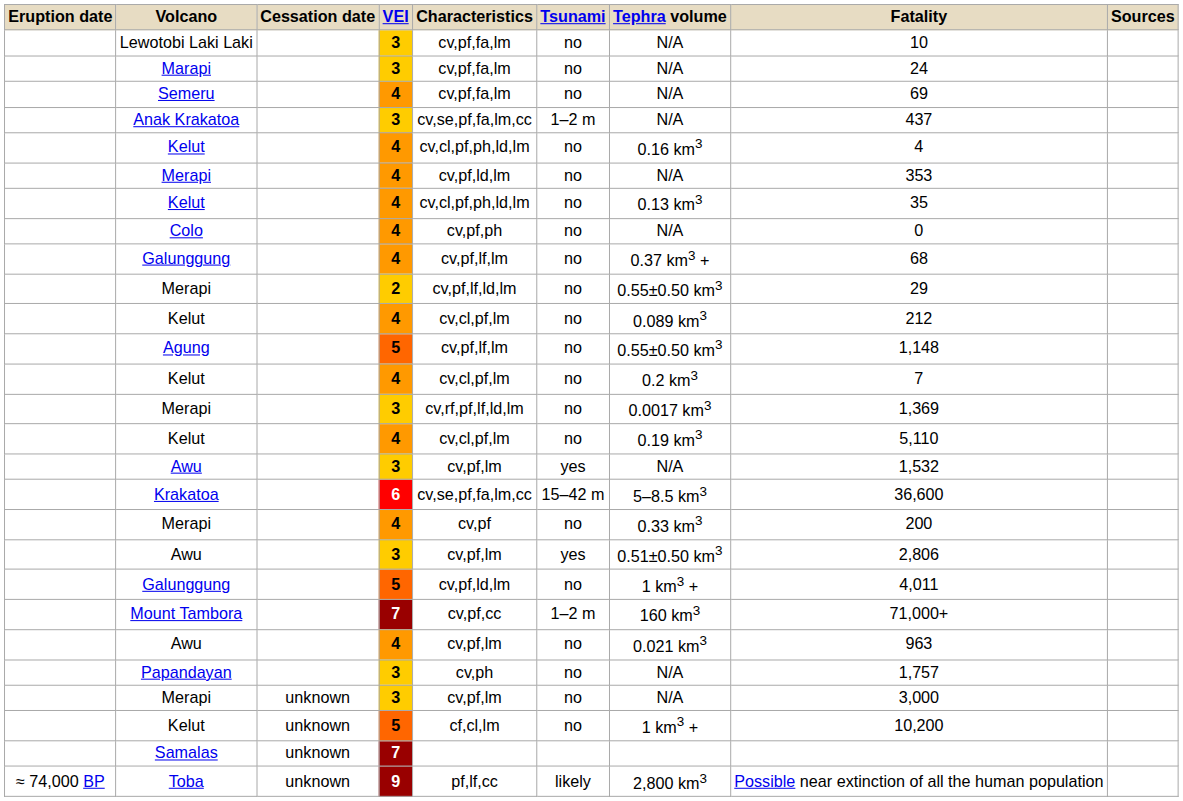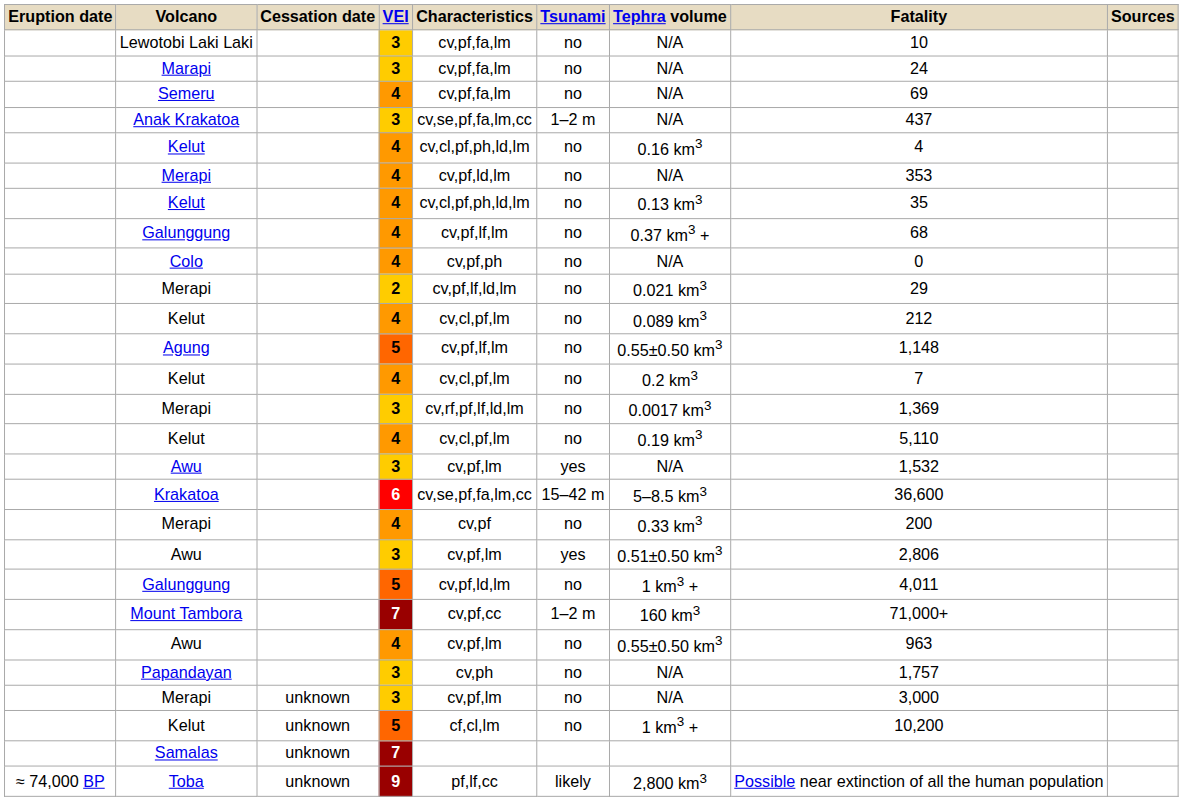 <table align=center style="background: #ffffff; margin-top:0.5em;" class="wikitable sortable">
 <tr>
 <th style="background-color:#e7dcc3;">Eruption date</th>
 <th style="background-color:#e7dcc3;">Volcano</th>
 <th style="background-color:#e7dcc3;">Cessation date</th>
 <th style="background-color:#e7dcc3;"><a href='#'>VEI</a></th>
 <th style="background-color:#e7dcc3;">Characteristics</th>
 <th style="background-color:#e7dcc3;"><a href='#'>Tsunami</a></th>
 <th style="background-color:#e7dcc3;"><a href='#'>Tephra</a> volume</th>
 <th style="background-color:#e7dcc3;">Fatality</th>
 <th style="background-color:#e7dcc3;">Sources</th>
 </tr>
 <tr>
 <td align=center></td>
 <td align=center>Lewotobi Laki Laki</td>
 <td align=center></td>
 <th style="background-color: #FC0;">3</th>
 <td align="center">cv,pf,fa,lm</td>
 <td align=center>no</td>
 <td align=center>N/A</td>
 <td align=center>10</td>
 <td align=center></td>
 </tr>
 <tr>
 <td align=center></td>
 <td align=center><a href='#'>Marapi</a></td>
 <td align=center></td>
 <th style="background-color: #FC0;">3</th>
 <td align="center">cv,pf,fa,lm</td>
 <td align=center>no</td>
 <td align=center>N/A</td>
 <td align=center>24</td>
 <td align=center></td>
 </tr>
 <tr>
 <td align=center></td>
 <td align=center><a href='#'>Semeru</a></td>
 <td align=center></td>
 <th style="background:#f90;">4</th>
 <td align="center">cv,pf,fa,lm</td>
 <td align=center>no</td>
 <td align=center>N/A</td>
 <td align=center>69</td>
 <td align=center></td>
 </tr>
 <tr>
 <td align=center></td>
 <td align=center><a href='#'>Anak Krakatoa</a></td>
 <td align=center></td>
 <th style="background-color: #FC0;">3</th>
 <td align="center">cv,se,pf,fa,lm,cc</td>
 <td align=center>1–2 m</td>
 <td align=center>N/A</td>
 <td align=center>437</td>
 <td align=center></td>
 </tr>
 <tr>
 <td align=center></td>
 <td align=center><a href='#'>Kelut</a></td>
 <td align=center></td>
 <th style="background:#f90;">4</th>
 <td align=center>cv,cl,pf,ph,ld,lm</td>
 <td align=center>no</td>
 <td align=center>0.16 km<sup>3</sup></td>
 <td align=center>4</td>
 <td align=center></td>
 </tr>
 <tr>
 <td align=center></td>
 <td align=center><a href='#'>Merapi</a></td>
 <td align=center></td>
 <th style="background:#f90;">4</th>
 <td align=center>cv,pf,ld,lm</td>
 <td align=center>no</td>
 <td align=center>N/A</td>
 <td align=center>353</td>
 <td align=center></td>
 </tr>
 <tr>
 <td align=center></td>
 <td align=center><a href='#'>Kelut</a></td>
 <td align=center></td>
 <th style="background:#f90;">4</th>
 <td align=center>cv,cl,pf,ph,ld,lm</td>
 <td align=center>no</td>
 <td align=center>0.13 km<sup>3</sup></td>
 <td align=center>35</td>
 <td align=center></td>
 </tr>
 <tr>
 <td align=center></td>
+<td align=center><a href='#'>Galunggung</a></td>
+<td align=center></td>
+<th style="background:#f90;">4</th>
+<td align=center>cv,pf,lf,lm</td>
+<td align=center>no</td>
+<td align=center>0.37 km<sup>3</sup> +</td>
+<td align=center>68</td>
+<td align=center></td>
+</tr>
+<tr>
+<td align=center></td>
 <td align=center><a href='#'>Colo</a></td>
 <td align=center></td>
 <th style="background:#f90;">4</th>
 <td align=center>cv,pf,ph</td>
 <td align=center>no</td>
 <td align=center>N/A</td>
 <td align=center>0</td>
 <td align=center></td>
 </tr>
 <tr>
 <td align=center></td>
-<td align=center><a href='#'>Galunggung</a></td>
-<td align=center></td>
-<th style="background:#f90;">4</th>
-<td align=center>cv,pf,lf,lm</td>
-<td align=center>no</td>
-<td align=center>0.37 km<sup>3</sup> +</td>
-<td align=center>68</td>
-<td align=center></td>
-</tr>
-<tr>
-<td align=center></td>
 <td align=center>Merapi</td>
 <td align=center></td>
 <th style="background-color: #FC0;">2</th>
 <td align=center>cv,pf,lf,ld,lm</td>
 <td align=center>no</td>
-<td align=center>0.55±0.50 km<sup>3</sup></td>
+<td align=center>0.021 km<sup>3</sup></td>
 <td align=center>29</td>
 <td align=center></td>
 </tr>
 <tr>
 <td align=center></td>
 <td align=center>Kelut</td>
 <td align=center></td>
 <th style="background:#f90;">4</th>
 <td align=center>cv,cl,pf,lm</td>
 <td align=center>no</td>
 <td align=center>0.089 km<sup>3</sup></td>
 <td align=center>212</td>
 <td align=center></td>
 </tr>
 <tr>
 <td align=center></td>
 <td align=center><a href='#'>Agung</a></td>
 <td align=center></td>
 <th style="background-color: #F60;">5</th>
 <td align=center>cv,pf,lf,lm</td>
 <td align=center>no</td>
 <td align=center>0.55±0.50 km<sup>3</sup></td>
 <td align=center>1,148</td>
 <td align=center></td>
 </tr>
 <tr>
 <td align=center></td>
 <td align=center>Kelut</td>
 <td align=center></td>
 <th style="background:#f90;">4</th>
 <td align=center>cv,cl,pf,lm</td>
 <td align=center>no</td>
 <td align=center>0.2 km<sup>3</sup></td>
 <td align=center>7</td>
 <td align=center></td>
 </tr>
 <tr>
 <td align=center></td>
 <td align=center>Merapi</td>
 <td align=center></td>
 <th style="background-color: #FC0;">3</th>
 <td align=center>cv,rf,pf,lf,ld,lm</td>
 <td align=center>no</td>
 <td align=center>0.0017 km<sup>3</sup></td>
 <td align=center>1,369</td>
 <td align=center></td>
 </tr>
 <tr>
 <td align=center></td>
 <td align=center>Kelut</td>
 <td align=center></td>
 <th style="background:#f90;">4</th>
 <td align=center>cv,cl,pf,lm</td>
 <td align=center>no</td>
 <td align=center>0.19 km<sup>3</sup></td>
 <td align=center>5,110</td>
 <td align=center></td>
 </tr>
 <tr>
 <td align=center></td>
 <td align=center><a href='#'>Awu</a></td>
 <td align=center></td>
 <th style="background-color: #FC0;">3</th>
 <td align=center>cv,pf,lm</td>
 <td align=center>yes</td>
 <td align=center>N/A</td>
 <td align=center>1,532</td>
 <td align=center></td>
 </tr>
 <tr>
 <td align=center></td>
 <td align=center><a href='#'>Krakatoa</a></td>
 <td align=center></td>
 <th style="background-color: #F00; color: white;">6</th>
 <td align=center>cv,se,pf,fa,lm,cc</td>
 <td align=center>15–42 m</td>
 <td align=center>5–8.5 km<sup>3</sup></td>
 <td align=center>36,600</td>
 <td align=center></td>
 </tr>
 <tr>
 <td align=center></td>
 <td align=center>Merapi</td>
 <td align=center></td>
 <th style="background:#f90;">4</th>
 <td align=center>cv,pf</td>
 <td align=center>no</td>
 <td align=center>0.33 km<sup>3</sup></td>
 <td align=center>200</td>
 <td align=center></td>
 </tr>
 <tr>
 <td align=center></td>
 <td align=center>Awu</td>
 <td align=center></td>
 <th style="background-color: #FC0;">3</th>
 <td align=center>cv,pf,lm</td>
 <td align=center>yes</td>
 <td align=center>0.51±0.50 km<sup>3</sup></td>
 <td align=center>2,806</td>
 <td align=center></td>
 </tr>
 <tr>
 <td align=center></td>
 <td align=center><a href='#'>Galunggung</a></td>
 <td align=center></td>
 <th style="background-color: #F60;">5</th>
 <td align=center>cv,pf,ld,lm</td>
 <td align=center>no</td>
 <td align=center>1 km<sup>3</sup> +</td>
 <td align=center>4,011</td>
 <td align=center></td>
 </tr>
 <tr>
 <td align=center></td>
 <td align=center><a href='#'>Mount Tambora</a></td>
 <td align=center></td>
 <th style="background-color: #900; color: white;">7</th>
 <td align=center>cv,pf,cc</td>
 <td align=center>1–2 m</td>
 <td align=center>160 km<sup>3</sup></td>
 <td align=center>71,000+</td>
 <td align=center></td>
 </tr>
 <tr>
 <td align=center></td>
 <td align=center>Awu</td>
 <td align=center></td>
 <th style="background:#f90;">4</th>
 <td align=center>cv,pf,lm</td>
 <td align=center>no</td>
-<td align=center>0.021 km<sup>3</sup></td>
+<td align=center>0.55±0.50 km<sup>3</sup></td>
 <td align=center>963</td>
 <td align=center></td>
 </tr>
 <tr>
 <td align=center></td>
 <td align=center><a href='#'>Papandayan</a></td>
 <td align=center></td>
 <th style="background-color: #FC0;">3</th>
 <td align=center>cv,ph</td>
 <td align=center>no</td>
 <td align=center>N/A</td>
 <td align=center>1,757</td>
 <td align=center></td>
 </tr>
 <tr>
 <td align=center></td>
 <td align=center>Merapi</td>
 <td align=center>unknown</td>
 <th style="background-color: #FC0;">3</th>
 <td align=center>cv,pf,lm</td>
 <td align=center>no</td>
 <td align=center>N/A</td>
 <td align=center>3,000</td>
 <td align=center></td>
 </tr>
 <tr>
 <td align=center></td>
 <td align=center>Kelut</td>
 <td align=center>unknown</td>
 <th style="background-color: #F60;">5</th>
 <td align=center>cf,cl,lm</td>
 <td align=center>no</td>
 <td align=center>1 km<sup>3</sup> +</td>
 <td align=center>10,200</td>
 <td align=center></td>
 </tr>
 <tr>
 <td align=center></td>
 <td align=center><a href='#'>Samalas</a></td>
 <td align=center>unknown</td>
 <th style="background-color: #900; color: white;">7</th>
 <td align=center></td>
 <td align=center></td>
 <td align=center></td>
 <td align=center></td>
 <td align=center></td>
 </tr>
 <tr>
 <td align=center>≈ 74,000 <a href='#'>BP</a></td>
 <td align=center><a href='#'>Toba</a></td>
 <td align=center>unknown</td>
 <th style="background-color: #900; color: white;">9</th>
 <td align=center>pf,lf,cc</td>
 <td align=center>likely</td>
 <td align=center>2,800 km<sup>3</sup></td>
 <td align=center><a href='#'>Possible</a> near extinction of all the human population</td>
 <td align=center></td>
 </tr>
 </table>
